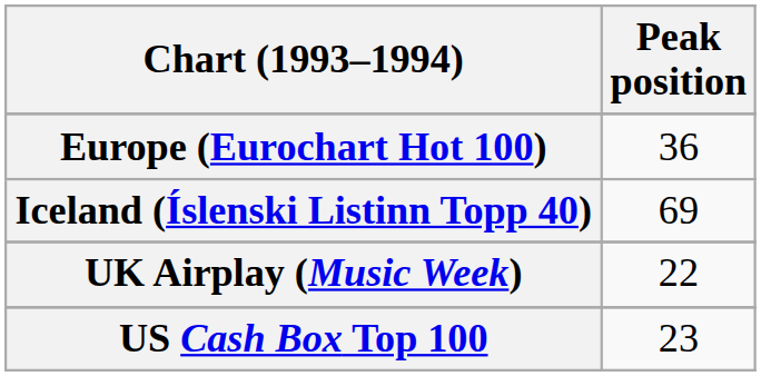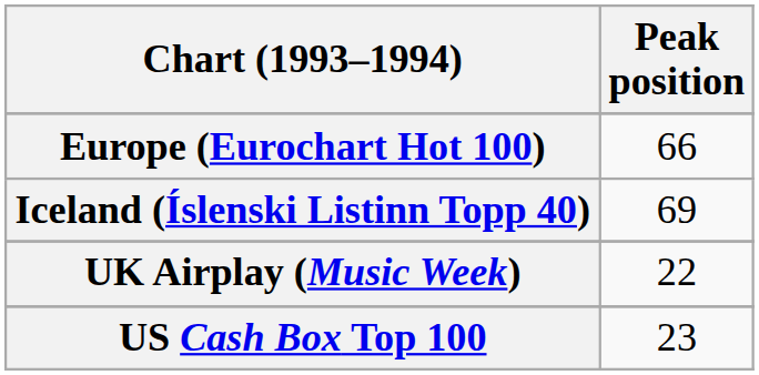 <table class="wikitable sortable plainrowheaders" style="text-align:center">
 <tr>
 <th scope="col">Chart (1993–1994)</th>
 <th scope="col">Peak<br>position</th>
 </tr>
 <tr>
 </tr>
 <tr>
 </tr>
 <tr>
 <th scope="row">Europe (<a href='#'>Eurochart Hot 100</a>)</th>
-<td>36</td>
+<td>66</td>
 </tr>
 <tr>
 <th scope="row">Iceland (<a href='#'>Íslenski Listinn Topp 40</a>)</th>
 <td>69</td>
 </tr>
 <tr>
 </tr>
 <tr>
 </tr>
 <tr>
 <th scope="row">UK Airplay (<em><a href='#'>Music Week</a></em>)</th>
 <td>22</td>
 </tr>
 <tr>
 </tr>
 <tr>
 </tr>
 <tr>
 </tr>
 <tr>
 <th scope="row">US <a href='#'><em>Cash Box</em> Top 100</a></th>
 <td>23</td>
 </tr>
 </table>
